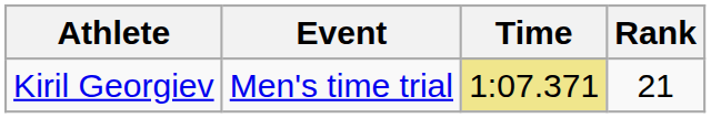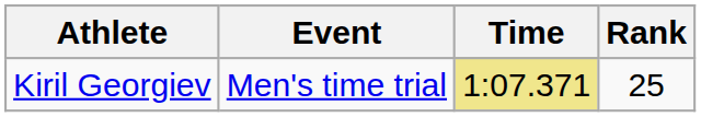 <table class=wikitable style="font-size:90%">
 <tr>
 <th>Athlete</th>
 <th>Event</th>
 <th>Time</th>
 <th>Rank</th>
 </tr>
 <tr align=center>
 <td align=left><a href='#'>Kiril Georgiev</a></td>
 <td align=left><a href='#'>Men's time trial</a></td>
 <td style="background: khaki;">1:07.371</td>
-<td>21</td>
+<td>25</td>
 </tr>
 </table>
